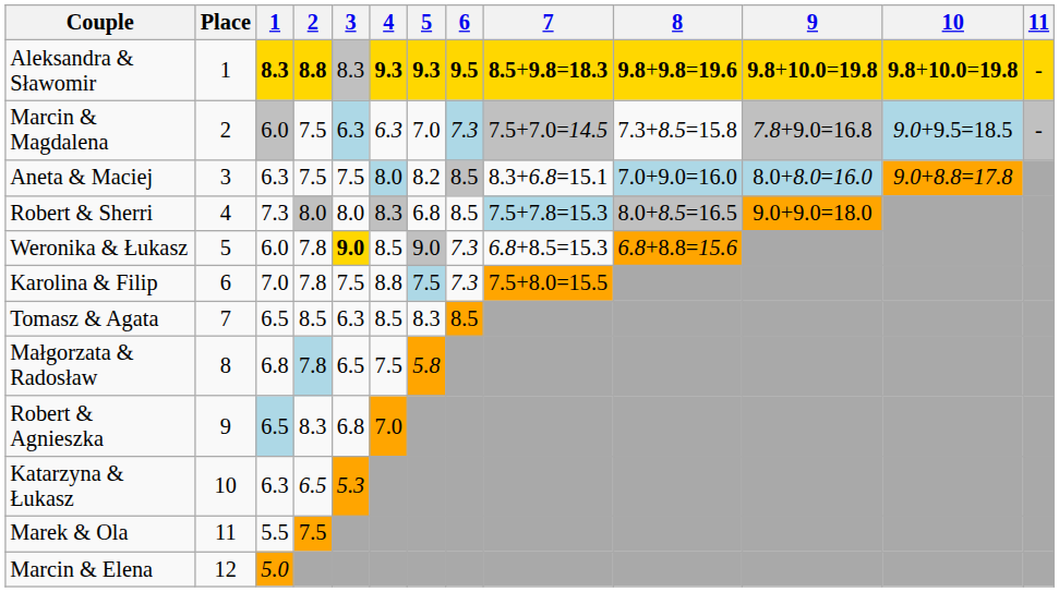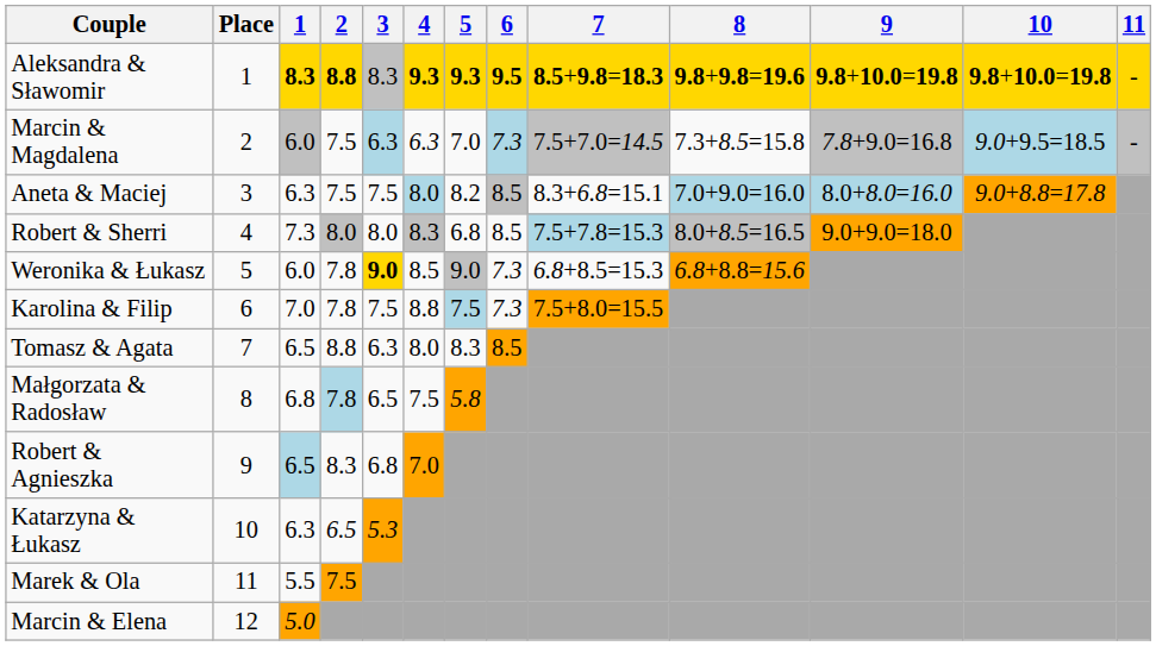 <table class="wikitable sortable" style="margin:auto;text-align:center;">
 <tr>
 <th style="width:130px;">Couple</th>
 <th>Place</th>
 <th><a href='#'>1</a></th>
 <th><a href='#'>2</a></th>
 <th><a href='#'>3</a></th>
 <th><a href='#'>4</a></th>
 <th><a href='#'>5</a></th>
 <th><a href='#'>6</a></th>
 <th><a href='#'>7</a></th>
 <th><a href='#'>8</a></th>
 <th><a href='#'>9</a></th>
 <th><a href='#'>10</a></th>
 <th><a href='#'>11</a></th>
 </tr>
 <tr>
 <td style="text-align:left;">Aleksandra & Sławomir</td>
 <td>1</td>
 <td style="background:gold;"><span><strong>8.3</strong></span></td>
 <td style="background:gold;"><span><strong>8.8</strong></span></td>
 <td style="background:silver;">8.3</td>
 <td style="background:gold;"><span><strong>9.3</strong></span></td>
 <td style="background:gold;"><span><strong>9.3</strong></span></td>
 <td style="background:gold;"><span><strong>9.5</strong></span></td>
 <td style="background:gold;"><span><strong>8.5</strong></span>+<span><strong>9.8</strong></span>=<span><strong>18.3</strong></span></td>
 <td style="background:gold;"><span><strong>9.8</strong></span>+<span><strong>9.8</strong></span>=<span><strong>19.6</strong></span></td>
 <td style="background:gold;"><span><strong>9.8</strong></span>+<span><strong>10.0</strong></span>=<span><strong>19.8</strong></span></td>
 <td style="background:gold;"><span><strong>9.8</strong></span>+<span><strong>10.0</strong></span>=<span><strong>19.8</strong></span></td>
 <td style="background:gold;">-</td>
 </tr>
 <tr>
 <td style="text-align:left;">Marcin & Magdalena</td>
 <td>2</td>
 <td style="background:silver;">6.0</td>
 <td>7.5</td>
 <td style="background:lightblue;">6.3</td>
 <td><span><em>6.3</em></span></td>
 <td>7.0</td>
 <td style="background:lightblue;"><span><em>7.3</em></span></td>
 <td style="background:silver;">7.5+7.0=<span><em>14.5</em></span></td>
 <td>7.3+<span><em>8.5</em></span>=15.8</td>
 <td style="background:silver;"><span><em>7.8</em></span>+9.0=16.8</td>
 <td style="background:lightblue;"><span><em>9.0</em></span>+9.5=18.5</td>
 <td style="background:silver;">-</td>
 </tr>
 <tr>
 <td style="text-align:left;">Aneta & Maciej</td>
 <td>3</td>
 <td>6.3</td>
 <td>7.5</td>
 <td>7.5</td>
 <td style="background:lightblue;">8.0</td>
 <td>8.2</td>
 <td style="background:silver;">8.5</td>
 <td>8.3+<span><em>6.8</em></span>=15.1</td>
 <td style="background:lightblue;">7.0+9.0=16.0</td>
 <td style="background:lightblue;">8.0+<span><em>8.0</em></span>=<span><em>16.0</em></span></td>
 <td style="background:orange;"><span><em>9.0</em></span>+<span><em>8.8</em></span>=<span><em>17.8</em></span></td>
 <td style="background:darkgrey;"></td>
 </tr>
 <tr>
 <td style="text-align:left;">Robert & Sherri</td>
 <td>4</td>
 <td>7.3</td>
 <td style="background:silver;">8.0</td>
 <td>8.0</td>
 <td style="background:silver;">8.3</td>
 <td>6.8</td>
 <td>8.5</td>
 <td style="background:lightblue;">7.5+7.8=15.3</td>
 <td style="background:silver;">8.0+<span><em>8.5</em></span>=16.5</td>
 <td style="background:orange;">9.0+9.0=18.0</td>
 <td style="background:darkgrey;"></td>
 <td style="background:darkgrey;"></td>
 </tr>
 <tr>
 <td style="text-align:left;">Weronika & Łukasz</td>
 <td>5</td>
 <td>6.0</td>
 <td>7.8</td>
 <td style="background:gold;"><span><strong>9.0</strong></span></td>
 <td>8.5</td>
 <td style="background:silver;">9.0</td>
 <td><span><em>7.3</em></span></td>
 <td><span><em>6.8</em></span>+8.5=15.3</td>
 <td style="background:orange;"><span><em>6.8</em></span>+8.8=<span><em>15.6</em></span></td>
 <td style="background:darkgrey;"></td>
 <td style="background:darkgrey;"></td>
 <td style="background:darkgrey;"></td>
 </tr>
 <tr>
 <td style="text-align:left;">Karolina & Filip</td>
 <td>6</td>
 <td>7.0</td>
 <td>7.8</td>
 <td>7.5</td>
 <td>8.8</td>
 <td style="background:lightblue;">7.5</td>
 <td><span><em>7.3</em></span></td>
 <td style="background:orange;">7.5+8.0=15.5</td>
 <td style="background:darkgrey;"></td>
 <td style="background:darkgrey;"></td>
 <td style="background:darkgrey;"></td>
 <td style="background:darkgrey;"></td>
 </tr>
 <tr>
 <td style="text-align:left;">Tomasz & Agata</td>
 <td>7</td>
 <td>6.5</td>
-<td>8.5</td>
+<td>8.8</td>
 <td>6.3</td>
-<td>8.5</td>
+<td>8.0</td>
 <td>8.3</td>
 <td style="background:orange;">8.5</td>
 <td style="background:darkgrey;"></td>
 <td style="background:darkgrey;"></td>
 <td style="background:darkgrey;"></td>
 <td style="background:darkgrey;"></td>
 <td style="background:darkgrey;"></td>
 </tr>
 <tr>
 <td style="text-align:left;">Małgorzata & Radosław</td>
 <td>8</td>
 <td>6.8</td>
 <td style="background:lightblue;">7.8</td>
 <td>6.5</td>
 <td>7.5</td>
 <td style="background:orange;"><span><em>5.8</em></span></td>
 <td style="background:darkgrey;"></td>
 <td style="background:darkgrey;"></td>
 <td style="background:darkgrey;"></td>
 <td style="background:darkgrey;"></td>
 <td style="background:darkgrey;"></td>
 <td style="background:darkgrey;"></td>
 </tr>
 <tr>
 <td style="text-align:left;">Robert & Agnieszka</td>
 <td>9</td>
 <td style="background:lightblue;">6.5</td>
 <td>8.3</td>
 <td>6.8</td>
 <td style="background:orange;">7.0</td>
 <td style="background:darkgrey;"></td>
 <td style="background:darkgrey;"></td>
 <td style="background:darkgrey;"></td>
 <td style="background:darkgrey;"></td>
 <td style="background:darkgrey;"></td>
 <td style="background:darkgrey;"></td>
 <td style="background:darkgrey;"></td>
 </tr>
 <tr>
 <td style="text-align:left;">Katarzyna & Łukasz</td>
 <td>10</td>
 <td>6.3</td>
 <td><span><em>6.5</em></span></td>
 <td style="background:orange;"><span><em>5.3</em></span></td>
 <td style="background:darkgrey;"></td>
 <td style="background:darkgrey;"></td>
 <td style="background:darkgrey;"></td>
 <td style="background:darkgrey;"></td>
 <td style="background:darkgrey;"></td>
 <td style="background:darkgrey;"></td>
 <td style="background:darkgrey;"></td>
 <td style="background:darkgrey;"></td>
 </tr>
 <tr>
 <td style="text-align:left;">Marek & Ola</td>
 <td>11</td>
 <td>5.5</td>
 <td style="background:orange;">7.5</td>
 <td style="background:darkgrey;"></td>
 <td style="background:darkgrey;"></td>
 <td style="background:darkgrey;"></td>
 <td style="background:darkgrey;"></td>
 <td style="background:darkgrey;"></td>
 <td style="background:darkgrey;"></td>
 <td style="background:darkgrey;"></td>
 <td style="background:darkgrey;"></td>
 <td style="background:darkgrey;"></td>
 </tr>
 <tr>
 <td style="text-align:left;">Marcin & Elena</td>
 <td>12</td>
 <td style="background:orange;"><span><em>5.0</em></span></td>
 <td style="background:darkgrey;"></td>
 <td style="background:darkgrey;"></td>
 <td style="background:darkgrey;"></td>
 <td style="background:darkgrey;"></td>
 <td style="background:darkgrey;"></td>
 <td style="background:darkgrey;"></td>
 <td style="background:darkgrey;"></td>
 <td style="background:darkgrey;"></td>
 <td style="background:darkgrey;"></td>
 <td style="background:darkgrey;"></td>
 </tr>
 </table>
